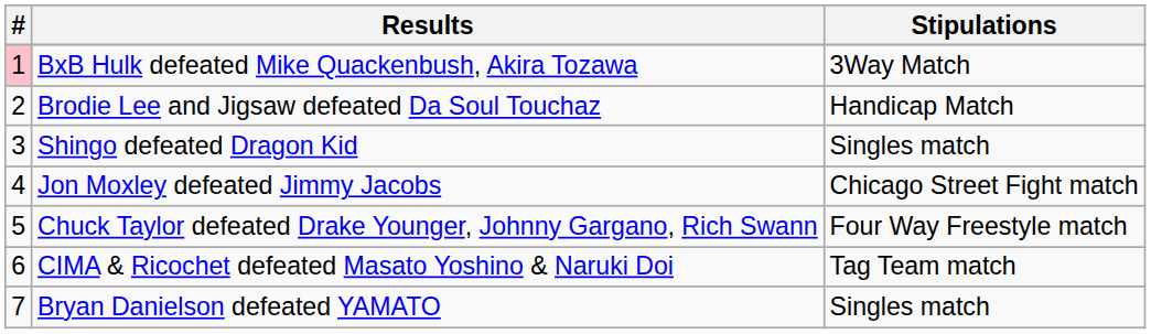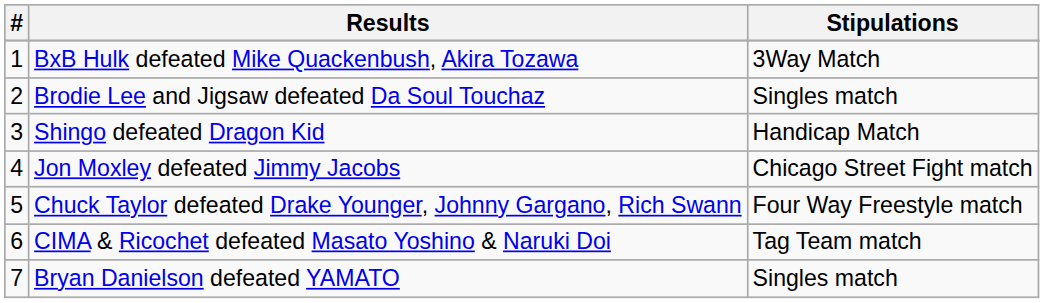 <table style="font-size: 85%" class="wikitable">
 <tr>
 <th><strong>#</strong></th>
 <th><strong>Results</strong></th>
 <th><strong>Stipulations</strong><br></th>
 </tr>
 <tr>
 </tr>
 <tr>
-<td style="background: pink;">1</td>
+<td>1</td>
 <td><a href='#'>BxB Hulk</a> defeated <a href='#'>Mike Quackenbush</a>, <a href='#'>Akira Tozawa</a></td>
 <td>3Way Match</td>
 </tr>
 <tr>
 <td>2</td>
 <td><a href='#'>Brodie Lee</a> and Jigsaw defeated <a href='#'>Da Soul Touchaz</a></td>
-<td>Handicap Match</td>
+<td>Singles match</td>
 </tr>
 <tr>
 <td>3</td>
 <td><a href='#'>Shingo</a> defeated <a href='#'>Dragon Kid</a></td>
-<td>Singles match</td>
+<td>Handicap Match</td>
 </tr>
 <tr>
 <td>4</td>
 <td><a href='#'>Jon Moxley</a> defeated <a href='#'>Jimmy Jacobs</a></td>
 <td>Chicago Street Fight match</td>
 </tr>
 <tr>
 <td>5</td>
 <td><a href='#'>Chuck Taylor</a> defeated <a href='#'>Drake Younger</a>, <a href='#'>Johnny Gargano</a>, <a href='#'>Rich Swann</a></td>
 <td>Four Way Freestyle match</td>
 </tr>
 <tr>
 <td>6</td>
 <td><a href='#'>CIMA</a> & <a href='#'>Ricochet</a> defeated <a href='#'>Masato Yoshino</a> & <a href='#'>Naruki Doi</a></td>
 <td>Tag Team match</td>
 </tr>
 <tr>
 <td>7</td>
 <td><a href='#'>Bryan Danielson</a> defeated <a href='#'>YAMATO</a></td>
 <td>Singles match</td>
 </tr>
 </table>
